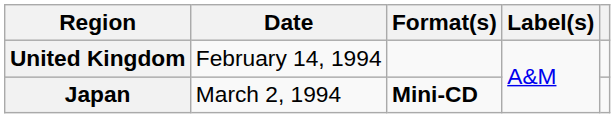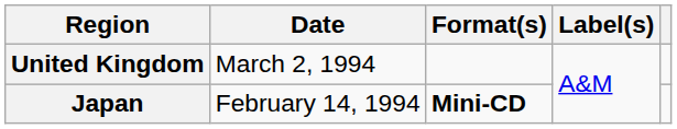 <table class="wikitable plainrowheaders">
 <tr>
 <th scope="col">Region</th>
 <th scope="col">Date</th>
 <th scope="col">Format(s)</th>
 <th scope="col">Label(s)</th>
 <th scope="col"></th>
 </tr>
 <tr>
 <th scope="row">United Kingdom</th>
-<td>February 14, 1994</td>
+<td>March 2, 1994</td>
 <td></td>
 <td rowspan="2"><a href='#'>A&M</a></td>
 <td></td>
 </tr>
 <tr>
 <th scope="row">Japan</th>
-<td>March 2, 1994</td>
+<td>February 14, 1994</td>
 <td><strong>Mini-CD</strong></td>
 <td></td>
 </tr>
 </table>
